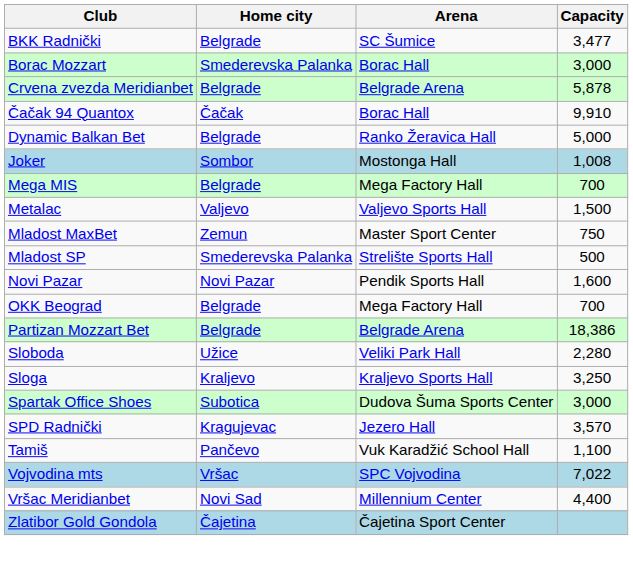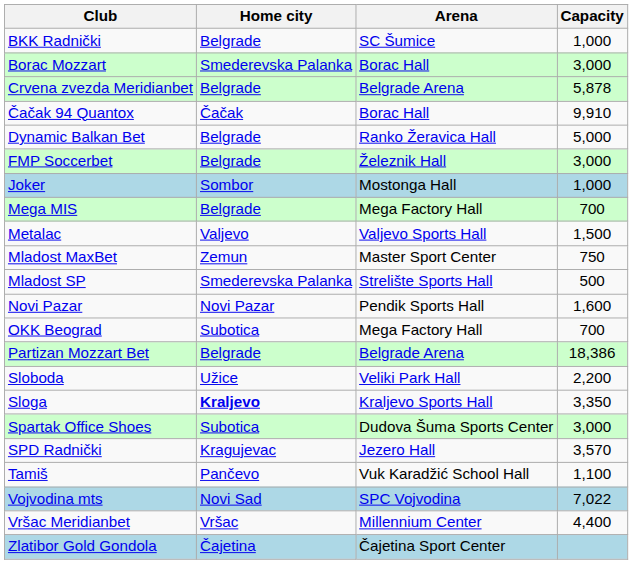 <table class="wikitable">
 <tr>
 <th>Club</th>
 <th>Home city</th>
 <th>Arena</th>
 <th>Capacity</th>
 </tr>
 <tr>
 <td><a href='#'>BKK Radnički</a></td>
 <td><a href='#'>Belgrade</a></td>
 <td><a href='#'>SC Šumice</a></td>
-<td style="text-align:center">3,477</td>
+<td style="text-align:center">1,000</td>
 </tr>
 <tr bgcolor=ccffcc>
 <td><a href='#'>Borac Mozzart</a></td>
 <td><a href='#'>Smederevska Palanka</a></td>
 <td><a href='#'>Borac Hall</a></td>
 <td style="text-align:center">3,000</td>
 </tr>
 <tr bgcolor="ccffcc">
 <td><a href='#'>Crvena zvezda Meridianbet</a></td>
 <td><a href='#'>Belgrade</a></td>
 <td><a href='#'>Belgrade Arena</a></td>
 <td style="text-align:center">5,878</td>
 </tr>
 <tr>
 <td><a href='#'>Čačak 94 Quantox</a></td>
 <td><a href='#'>Čačak</a></td>
 <td><a href='#'>Borac Hall</a></td>
 <td style="text-align:center">9,910</td>
 </tr>
 <tr>
 <td><a href='#'>Dynamic Balkan Bet</a></td>
 <td><a href='#'>Belgrade</a></td>
 <td><a href='#'>Ranko Žeravica Hall</a></td>
 <td style="text-align:center">5,000</td>
 </tr>
+<tr bgcolor=ccffcc>
+<td><a href='#'>FMP Soccerbet</a></td>
+<td><a href='#'>Belgrade</a></td>
+<td><a href='#'>Železnik Hall</a></td>
+<td style="text-align:center">3,000</td>
+</tr>
 <tr bgcolor=lightblue>
 <td><a href='#'>Joker</a></td>
 <td><a href='#'>Sombor</a></td>
 <td>Mostonga Hall</td>
-<td style="text-align:center">1,008</td>
+<td style="text-align:center">1,000</td>
 </tr>
 <tr bgcolor=ccffcc>
 <td><a href='#'>Mega MIS</a></td>
 <td><a href='#'>Belgrade</a></td>
 <td>Mega Factory Hall</td>
 <td style="text-align:center">700</td>
 </tr>
 <tr>
 <td><a href='#'>Metalac</a></td>
 <td><a href='#'>Valjevo</a></td>
 <td><a href='#'>Valjevo Sports Hall</a></td>
 <td style="text-align:center">1,500</td>
 </tr>
 <tr>
 <td><a href='#'>Mladost MaxBet</a></td>
 <td><a href='#'>Zemun</a></td>
 <td>Master Sport Center</td>
 <td style="text-align:center">750</td>
 </tr>
 <tr>
 <td><a href='#'>Mladost SP</a></td>
 <td><a href='#'>Smederevska Palanka</a></td>
 <td><a href='#'>Strelište Sports Hall</a></td>
 <td style="text-align:center">500</td>
 </tr>
 <tr>
 <td><a href='#'>Novi Pazar</a></td>
 <td><a href='#'>Novi Pazar</a></td>
 <td>Pendik Sports Hall</td>
 <td style="text-align:center">1,600</td>
 </tr>
 <tr>
 <td><a href='#'>OKK Beograd</a></td>
-<td><a href='#'>Belgrade</a></td>
+<td><a href='#'>Subotica</a></td>
 <td>Mega Factory Hall</td>
 <td style="text-align:center">700</td>
 </tr>
 <tr bgcolor=ccffcc>
 <td><a href='#'>Partizan Mozzart Bet</a></td>
 <td><a href='#'>Belgrade</a></td>
 <td><a href='#'>Belgrade Arena</a></td>
 <td style="text-align:center">18,386</td>
 </tr>
 <tr>
 <td><a href='#'>Sloboda</a></td>
 <td><a href='#'>Užice</a></td>
 <td><a href='#'>Veliki Park Hall</a></td>
-<td style="text-align:center">2,280</td>
+<td style="text-align:center">2,200</td>
 </tr>
 <tr>
 <td><a href='#'>Sloga</a></td>
-<td><a href='#'>Kraljevo</a></td>
+<td><strong><a href='#'>Kraljevo</a></strong></td>
 <td><a href='#'>Kraljevo Sports Hall</a></td>
-<td style="text-align:center">3,250</td>
+<td style="text-align:center">3,350</td>
 </tr>
 <tr bgcolor="ccffcc">
 <td><a href='#'>Spartak Office Shoes</a></td>
 <td><a href='#'>Subotica</a></td>
 <td>Dudova Šuma Sports Center</td>
 <td style="text-align:center">3,000</td>
 </tr>
 <tr>
 <td><a href='#'>SPD Radnički</a></td>
 <td><a href='#'>Kragujevac</a></td>
 <td><a href='#'>Jezero Hall</a></td>
 <td style="text-align:center">3,570</td>
 </tr>
 <tr>
 <td><a href='#'>Tamiš</a></td>
 <td><a href='#'>Pančevo</a></td>
 <td>Vuk Karadžić School Hall</td>
 <td style="text-align:center">1,100</td>
 </tr>
 <tr bgcolor=lightblue>
 <td><a href='#'>Vojvodina mts</a></td>
-<td><a href='#'>Vršac</a></td>
+<td><a href='#'>Novi Sad</a></td>
 <td><a href='#'>SPC Vojvodina</a></td>
 <td style="text-align:center">7,022</td>
 </tr>
 <tr>
 <td><a href='#'>Vršac Meridianbet</a></td>
-<td><a href='#'>Novi Sad</a></td>
+<td><a href='#'>Vršac</a></td>
 <td><a href='#'>Millennium Center</a></td>
 <td style="text-align:center">4,400</td>
 </tr>
 <tr bgcolor=lightblue>
 <td><a href='#'>Zlatibor Gold Gondola</a></td>
 <td><a href='#'>Čajetina</a></td>
 <td>Čajetina Sport Center</td>
 <td style="text-align:center"></td>
 </tr>
 </table>
